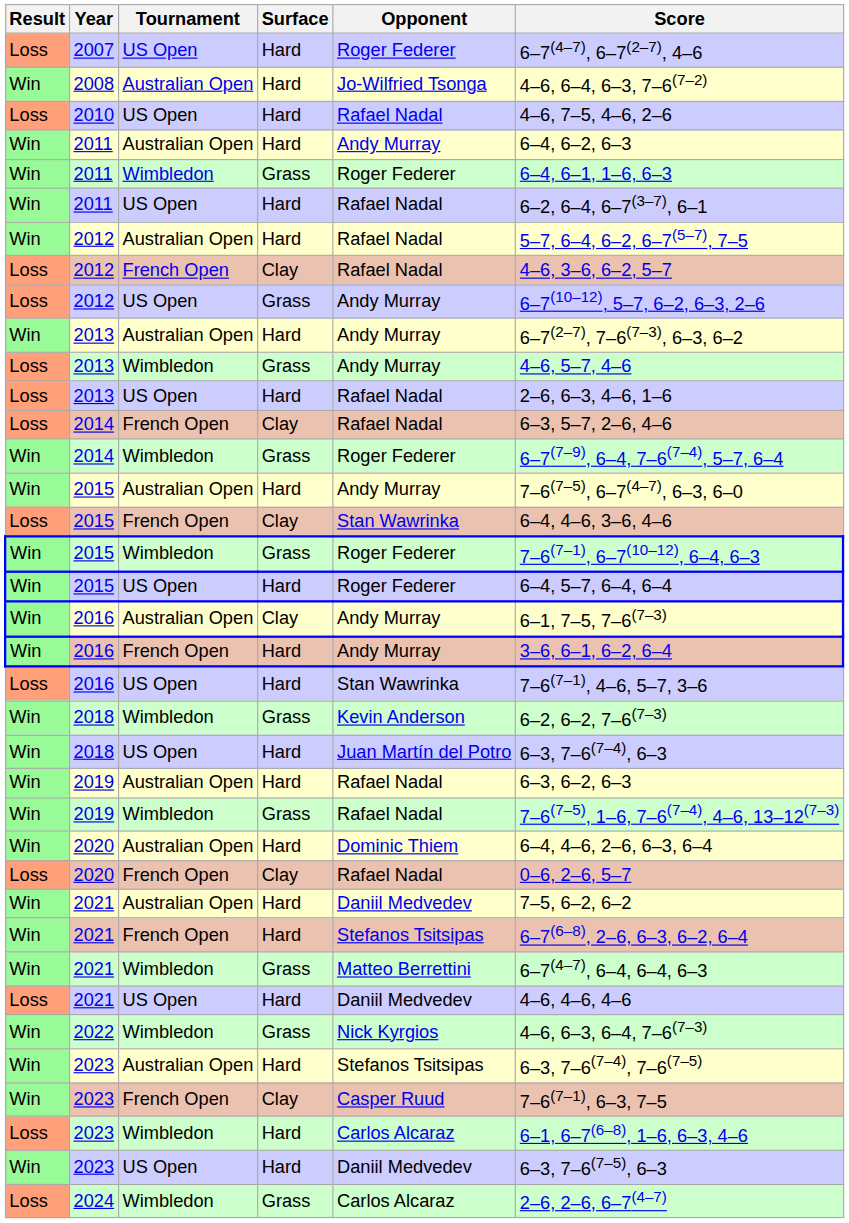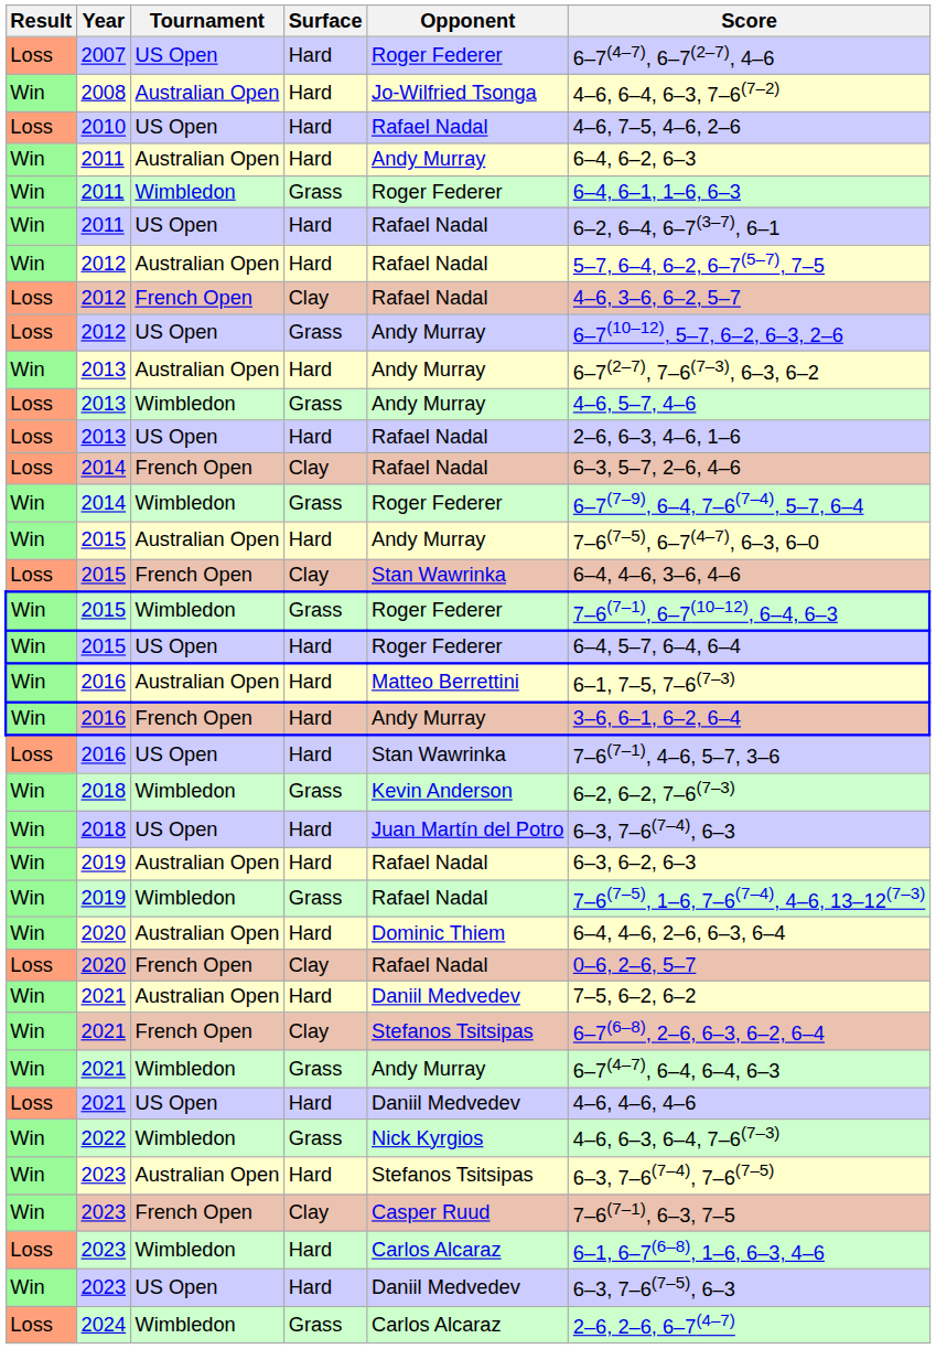 <table class="sortable wikitable">
 <tr>
 <th>Result</th>
 <th>Year</th>
 <th>Tournament</th>
 <th>Surface</th>
 <th>Opponent</th>
 <th class="unsortable">Score</th>
 </tr>
 <tr style="background:#CCCCFF">
 <td bgcolor=FFA07A>Loss</td>
 <td><a href='#'>2007</a></td>
 <td><a href='#'>US Open</a></td>
 <td>Hard</td>
 <td> <a href='#'>Roger Federer</a></td>
 <td>6–7<sup>(4–7)</sup>, 6–7<sup>(2–7)</sup>, 4–6</td>
 </tr>
 <tr style="background:#FFFFCC">
 <td bgcolor=98FB98>Win</td>
 <td><a href='#'>2008</a></td>
 <td><a href='#'>Australian Open</a></td>
 <td>Hard</td>
 <td> <a href='#'>Jo-Wilfried Tsonga</a></td>
 <td>4–6, 6–4, 6–3, 7–6<sup>(7–2)</sup></td>
 </tr>
 <tr style="background:#CCCCFF">
 <td bgcolor=FFA07A>Loss</td>
 <td><a href='#'>2010</a></td>
 <td>US Open</td>
 <td>Hard</td>
 <td> <a href='#'>Rafael Nadal</a></td>
 <td>4–6, 7–5, 4–6, 2–6</td>
 </tr>
 <tr style="background:#FFFFCC">
 <td bgcolor=98FB98>Win</td>
 <td><a href='#'>2011</a></td>
 <td>Australian Open </td>
 <td>Hard</td>
 <td> <a href='#'>Andy Murray</a></td>
 <td>6–4, 6–2, 6–3</td>
 </tr>
 <tr style="background:#CCFFCC">
 <td bgcolor=98FB98>Win</td>
 <td><a href='#'>2011</a></td>
 <td><a href='#'>Wimbledon</a></td>
 <td>Grass</td>
 <td> Roger Federer</td>
 <td><a href='#'>6–4, 6–1, 1–6, 6–3</a></td>
 </tr>
 <tr style="background:#CCCCFF">
 <td bgcolor=98FB98>Win</td>
 <td><a href='#'>2011</a></td>
 <td>US Open</td>
 <td>Hard</td>
 <td> Rafael Nadal</td>
 <td>6–2, 6–4, 6–7<sup>(3–7)</sup>, 6–1</td>
 </tr>
 <tr style="background:#FFFFCC">
 <td bgcolor=98FB98>Win</td>
 <td><a href='#'>2012</a></td>
 <td>Australian Open </td>
 <td>Hard</td>
 <td> Rafael Nadal</td>
 <td><a href='#'>5–7, 6–4, 6–2, 6–7<sup>(5–7)</sup>, 7–5</a></td>
 </tr>
 <tr style="background:#EBC2AF">
 <td bgcolor=FFA07A>Loss</td>
 <td><a href='#'>2012</a></td>
 <td><a href='#'>French Open</a></td>
 <td>Clay</td>
 <td> Rafael Nadal</td>
 <td><a href='#'>4–6, 3–6, 6–2, 5–7</a></td>
 </tr>
 <tr style="background:#CCCCFF">
 <td bgcolor=FFA07A>Loss</td>
 <td><a href='#'>2012</a></td>
 <td>US Open</td>
 <td>Grass</td>
 <td> Andy Murray</td>
 <td><a href='#'>6–7<sup>(10–12)</sup>, 5–7, 6–2, 6–3, 2–6</a></td>
 </tr>
 <tr style="background:#FFFFCC">
 <td bgcolor=98FB98>Win</td>
 <td><a href='#'>2013</a></td>
 <td>Australian Open </td>
 <td>Hard</td>
 <td> Andy Murray</td>
 <td>6–7<sup>(2–7)</sup>, 7–6<sup>(7–3)</sup>, 6–3, 6–2</td>
 </tr>
 <tr style="background:#CCFFCC">
 <td bgcolor=FFA07A>Loss</td>
 <td><a href='#'>2013</a></td>
 <td>Wimbledon</td>
 <td>Grass</td>
 <td> Andy Murray</td>
 <td><a href='#'>4–6, 5–7, 4–6</a></td>
 </tr>
 <tr style="background:#CCCCFF">
 <td bgcolor=FFA07A>Loss</td>
 <td><a href='#'>2013</a></td>
 <td>US Open</td>
 <td>Hard</td>
 <td> Rafael Nadal</td>
 <td>2–6, 6–3, 4–6, 1–6</td>
 </tr>
 <tr style="background:#EBC2AF">
 <td bgcolor=FFA07A>Loss</td>
 <td><a href='#'>2014</a></td>
 <td>French Open</td>
 <td>Clay</td>
 <td> Rafael Nadal</td>
 <td>6–3, 5–7, 2–6, 4–6</td>
 </tr>
 <tr style="background:#CCFFCC">
 <td bgcolor=98FB98>Win</td>
 <td><a href='#'>2014</a></td>
 <td>Wimbledon </td>
 <td>Grass</td>
 <td> Roger Federer</td>
 <td><a href='#'>6–7<sup>(7–9)</sup>, 6–4, 7–6<sup>(7–4)</sup>, 5–7, 6–4</a></td>
 </tr>
 <tr style="background:#FFFFCC">
 <td bgcolor=98FB98>Win</td>
 <td><a href='#'>2015</a></td>
 <td>Australian Open </td>
 <td>Hard</td>
 <td> Andy Murray</td>
 <td>7–6<sup>(7–5)</sup>, 6–7<sup>(4–7)</sup>, 6–3, 6–0</td>
 </tr>
 <tr style="background:#EBC2AF">
 <td bgcolor=FFA07A>Loss</td>
 <td><a href='#'>2015</a></td>
 <td>French Open</td>
 <td>Clay</td>
 <td> <a href='#'>Stan Wawrinka</a></td>
 <td>6–4, 4–6, 3–6, 4–6</td>
 </tr>
 <tr style="border: 2px solid blue" bgcolor="#CCFFCC">
 <td bgcolor=98FB98>Win</td>
 <td><a href='#'>2015</a></td>
 <td>Wimbledon </td>
 <td>Grass</td>
 <td> Roger Federer</td>
 <td><a href='#'>7–6<sup>(7–1)</sup>, 6–7<sup>(10–12)</sup>, 6–4, 6–3</a></td>
 </tr>
 <tr style="border: 2px solid blue" bgcolor="#CCCCFF">
 <td bgcolor=98FB98>Win</td>
 <td><a href='#'>2015</a></td>
 <td>US Open </td>
 <td>Hard</td>
 <td> Roger Federer</td>
 <td>6–4, 5–7, 6–4, 6–4</td>
 </tr>
 <tr style="border: 2px solid blue" bgcolor="#FFFFCC">
 <td bgcolor=98FB98>Win</td>
 <td><a href='#'>2016</a></td>
 <td>Australian Open </td>
-<td>Clay</td>
-<td> Andy Murray</td>
+<td>Hard</td>
+<td> <a href='#'>Matteo Berrettini</a></td>
 <td>6–1, 7–5, 7–6<sup>(7–3)</sup></td>
 </tr>
 <tr style="border: 2px solid blue" bgcolor="#EBC2AF">
 <td bgcolor=98FB98>Win</td>
 <td><a href='#'>2016</a></td>
 <td>French Open</td>
 <td>Hard</td>
 <td> Andy Murray</td>
 <td><a href='#'>3–6, 6–1, 6–2, 6–4</a></td>
 </tr>
 <tr style="background:#CCCCFF">
 <td bgcolor=FFA07A>Loss</td>
 <td><a href='#'>2016</a></td>
 <td>US Open</td>
 <td>Hard</td>
 <td> Stan Wawrinka</td>
 <td>7–6<sup>(7–1)</sup>, 4–6, 5–7, 3–6</td>
 </tr>
 <tr style="background:#CCFFCC">
 <td bgcolor=98FB98>Win</td>
 <td><a href='#'>2018</a></td>
 <td>Wimbledon </td>
 <td>Grass</td>
 <td> <a href='#'>Kevin Anderson</a></td>
 <td>6–2, 6–2, 7–6<sup>(7–3)</sup></td>
 </tr>
 <tr style="background:#CCCCFF">
 <td bgcolor=98FB98>Win</td>
 <td><a href='#'>2018</a></td>
 <td>US Open </td>
 <td>Hard</td>
 <td> <a href='#'>Juan Martín del Potro</a></td>
 <td>6–3, 7–6<sup>(7–4)</sup>, 6–3</td>
 </tr>
 <tr style="background:#FFFFCC">
 <td bgcolor=98FB98>Win</td>
 <td><a href='#'>2019</a></td>
 <td>Australian Open </td>
 <td>Hard</td>
 <td> Rafael Nadal</td>
 <td>6–3, 6–2, 6–3</td>
 </tr>
 <tr style="background:#CCFFCC">
 <td bgcolor=98FB98>Win</td>
 <td><a href='#'>2019</a></td>
 <td>Wimbledon </td>
 <td>Grass</td>
 <td> Rafael Nadal</td>
 <td><a href='#'>7–6<sup>(7–5)</sup>, 1–6, 7–6<sup>(7–4)</sup>, 4–6, 13–12<sup>(7–3)</sup></a></td>
 </tr>
 <tr style="background:#FFFFCC">
 <td bgcolor=98FB98>Win</td>
 <td><a href='#'>2020</a></td>
 <td>Australian Open </td>
 <td>Hard</td>
 <td> <a href='#'>Dominic Thiem</a></td>
 <td>6–4, 4–6, 2–6, 6–3, 6–4</td>
 </tr>
 <tr style="background:#EBC2AF">
 <td bgcolor=FFA07A>Loss</td>
 <td><a href='#'>2020</a></td>
 <td>French Open</td>
 <td>Clay</td>
 <td> Rafael Nadal</td>
 <td><a href='#'>0–6, 2–6, 5–7</a></td>
 </tr>
 <tr style="background:#FFFFCC">
 <td bgcolor=98FB98>Win</td>
 <td><a href='#'>2021</a></td>
 <td>Australian Open </td>
 <td>Hard</td>
 <td> <a href='#'>Daniil Medvedev</a></td>
 <td>7–5, 6–2, 6–2</td>
 </tr>
 <tr style="background:#EBC2AF">
 <td bgcolor=98FB98>Win</td>
 <td><a href='#'>2021</a></td>
 <td>French Open </td>
-<td>Hard</td>
+<td>Clay</td>
 <td> <a href='#'>Stefanos Tsitsipas</a></td>
 <td><a href='#'>6–7<sup>(6–8)</sup>, 2–6, 6–3, 6–2, 6–4</a></td>
 </tr>
 <tr style="background:#CCFFCC;">
 <td bgcolor=98FB98>Win</td>
 <td><a href='#'>2021</a></td>
 <td>Wimbledon </td>
 <td>Grass</td>
-<td> <a href='#'>Matteo Berrettini</a></td>
+<td> Andy Murray</td>
 <td>6–7<sup>(4–7)</sup>, 6–4, 6–4, 6–3</td>
 </tr>
 <tr style="background:#CCCCFF;">
 <td bgcolor=FFA07A>Loss</td>
 <td><a href='#'>2021</a></td>
 <td>US Open</td>
 <td>Hard</td>
 <td> Daniil Medvedev</td>
 <td>4–6, 4–6, 4–6</td>
 </tr>
 <tr style="background:#CCFFCC;">
 <td bgcolor=98FB98>Win</td>
 <td><a href='#'>2022</a></td>
 <td>Wimbledon </td>
 <td>Grass</td>
 <td> <a href='#'>Nick Kyrgios</a></td>
 <td>4–6, 6–3, 6–4, 7–6<sup>(7–3)</sup></td>
 </tr>
 <tr style="background:#FFFFCC">
 <td bgcolor=98FB98>Win</td>
 <td><a href='#'>2023</a></td>
 <td>Australian Open </td>
 <td>Hard</td>
 <td> Stefanos Tsitsipas</td>
 <td>6–3, 7–6<sup>(7–4)</sup>, 7–6<sup>(7–5)</sup></td>
 </tr>
 <tr style="background:#EBC2AF">
 <td bgcolor=98FB98>Win</td>
 <td><a href='#'>2023</a></td>
 <td>French Open </td>
 <td>Clay</td>
 <td> <a href='#'>Casper Ruud</a></td>
 <td>7–6<sup>(7–1)</sup>, 6–3, 7–5</td>
 </tr>
 <tr style="background:#CCFFCC;">
 <td bgcolor=FFA07A>Loss</td>
 <td><a href='#'>2023</a></td>
 <td>Wimbledon</td>
 <td>Hard</td>
 <td> <a href='#'>Carlos Alcaraz</a></td>
 <td><a href='#'>6–1, 6–7<sup>(6–8)</sup>, 1–6, 6–3, 4–6</a></td>
 </tr>
 <tr style="background:#CCCCFF;">
 <td bgcolor=98FB98>Win</td>
 <td><a href='#'>2023</a></td>
 <td>US Open </td>
 <td>Hard</td>
 <td> Daniil Medvedev</td>
 <td>6–3, 7–6<sup>(7–5)</sup>, 6–3</td>
 </tr>
 <tr style="background:#CCFFCC;">
 <td bgcolor=ffa07a>Loss</td>
 <td><a href='#'>2024</a></td>
 <td>Wimbledon</td>
 <td>Grass</td>
 <td> Carlos Alcaraz</td>
 <td><a href='#'>2–6, 2–6, 6–7<sup>(4–7)</sup></a></td>
 </tr>
 </table>
